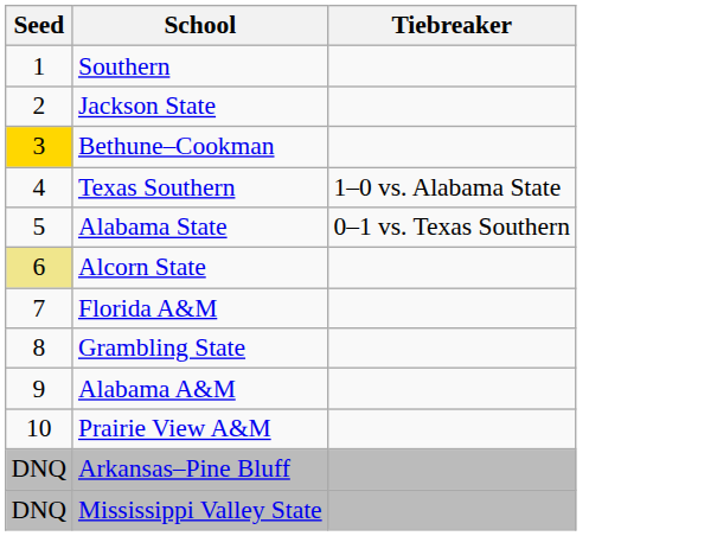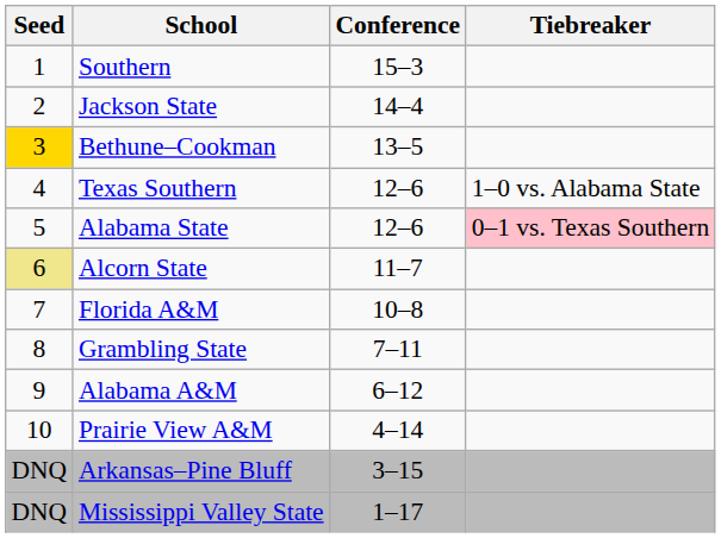 <table class="wikitable" style="text-align:center">
 <tr>
 <th>Seed</th>
 <th>School</th>
+<th>Conference</th>
 <th>Tiebreaker</th>
 </tr>
 <tr>
 <td>1</td>
 <td align="left"><a href='#'>Southern</a></td>
+<td>15–3</td>
 <td align="left"></td>
 </tr>
 <tr>
 <td>2</td>
 <td align="left"><a href='#'>Jackson State</a></td>
+<td>14–4</td>
 <td align="left"></td>
 </tr>
 <tr>
 <td style="background: gold;">3</td>
 <td align="left"><a href='#'>Bethune–Cookman</a></td>
+<td>13–5</td>
 <td></td>
 </tr>
 <tr>
 <td>4</td>
 <td align="left"><a href='#'>Texas Southern</a></td>
+<td>12–6</td>
 <td align="left">1–0 vs. Alabama State</td>
 </tr>
 <tr>
 <td>5</td>
 <td align="left"><a href='#'>Alabama State</a></td>
-<td align="left">0–1 vs. Texas Southern</td>
+<td>12–6</td>
+<td align="left" style="background: pink;">0–1 vs. Texas Southern</td>
 </tr>
 <tr>
 <td style="background: khaki;">6</td>
 <td align="left"><a href='#'>Alcorn State</a></td>
+<td>11–7</td>
 <td align="left"></td>
 </tr>
 <tr>
 <td>7</td>
 <td align="left"><a href='#'>Florida A&M</a></td>
+<td>10–8</td>
 <td align="left"></td>
 </tr>
 <tr>
 <td>8</td>
 <td align="left"><a href='#'>Grambling State</a></td>
+<td>7–11</td>
 <td align="left"></td>
 </tr>
 <tr>
 <td>9</td>
 <td align="left"><a href='#'>Alabama A&M</a></td>
+<td>6–12</td>
 <td align="left"></td>
 </tr>
 <tr>
 <td>10</td>
 <td align="left"><a href='#'>Prairie View A&M</a></td>
+<td>4–14</td>
 <td align="left"></td>
 </tr>
 <tr bgcolor="#bbbbbb">
 <td>DNQ</td>
 <td align="left"><a href='#'>Arkansas–Pine Bluff</a></td>
+<td>3–15</td>
 <td></td>
 </tr>
 <tr bgcolor="#bbbbbb">
 <td>DNQ</td>
 <td align="left"><a href='#'>Mississippi Valley State</a></td>
+<td>1–17</td>
 <td></td>
 </tr>
 </table>
